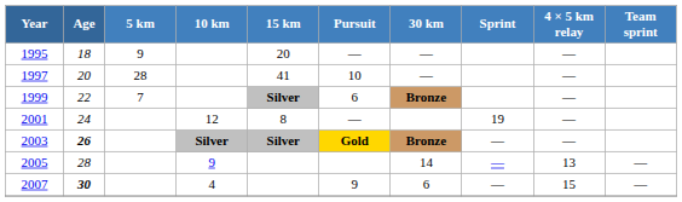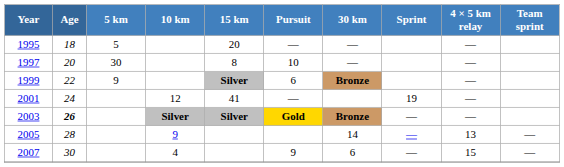 <table class="wikitable" style="font-size:95%; text-align:center; border:grey solid 1px; border-collapse:collapse; background:#ffffff;">
 <tr>
 <th style="background-color:#369; color:white; width:60px;"> Year </th>
 <th style="background-color:#369; color:white; width:40px;"> Age </th>
 <th style="background-color:#4180be; color:white; width:75px;"> 5 km </th>
 <th style="background-color:#4180be; color:white; width:75px;"> 10 km </th>
 <th style="background-color:#4180be; color:white; width:75px;"> 15 km </th>
 <th style="background-color:#4180be; color:white; width:75px;"> Pursuit </th>
 <th style="background-color:#4180be; color:white; width:75px;"> 30 km </th>
 <th style="background-color:#4180be; color:white; width:75px;"> Sprint </th>
 <th style="background-color:#4180be; color:white; width:75px;"> 4 × 5 km <br> relay </th>
 <th style="background-color:#4180be; color:white; width:75px;"> Team <br> sprint </th>
 </tr>
 <tr>
 <td><a href='#'>1995</a></td>
 <td><em>18</em></td>
-<td>9</td>
+<td>5</td>
 <td></td>
 <td>20</td>
 <td>—</td>
 <td>—</td>
 <td></td>
 <td>—</td>
 <td></td>
 </tr>
 <tr>
 <td><a href='#'>1997</a></td>
 <td><em>20</em></td>
-<td>28</td>
+<td>30</td>
 <td></td>
-<td>41</td>
+<td>8</td>
 <td>10</td>
 <td>—</td>
 <td></td>
 <td>—</td>
 <td></td>
 </tr>
 <tr>
 <td><a href='#'>1999</a></td>
 <td><em>22</em></td>
-<td>7</td>
+<td>9</td>
 <td></td>
 <td style="background:silver;"><strong>Silver</strong></td>
 <td>6</td>
 <td bgcolor="cc9966"><strong>Bronze</strong></td>
 <td></td>
 <td>—</td>
 <td></td>
 </tr>
 <tr>
 <td><a href='#'>2001</a></td>
 <td><em>24</em></td>
 <td></td>
 <td>12</td>
-<td>8</td>
+<td>41</td>
 <td>—</td>
 <td></td>
 <td>19</td>
 <td>—</td>
 <td></td>
 </tr>
 <tr>
 <td><a href='#'>2003</a></td>
 <td><strong><em>26</em></strong></td>
 <td></td>
 <td style="background:silver;"><strong>Silver</strong></td>
 <td style="background:silver;"><strong>Silver</strong></td>
 <td style="background:gold;"><strong>Gold</strong></td>
 <td bgcolor="cc9966"><strong>Bronze</strong></td>
 <td>—</td>
 <td>—</td>
 <td></td>
 </tr>
 <tr>
 <td><a href='#'>2005</a></td>
 <td><em>28</em></td>
 <td></td>
 <td><a href='#'>9</a></td>
 <td></td>
 <td></td>
 <td>14</td>
 <td><a href='#'>—</a></td>
 <td>13</td>
 <td>—</td>
 </tr>
 <tr>
 <td><a href='#'>2007</a></td>
-<td><strong><em>30</em></strong></td>
+<td><em>30</em></td>
 <td></td>
 <td>4</td>
 <td></td>
 <td>9</td>
 <td>6</td>
 <td>—</td>
 <td>15</td>
 <td>—</td>
 </tr>
 <tr>
 </tr>
 </table>
